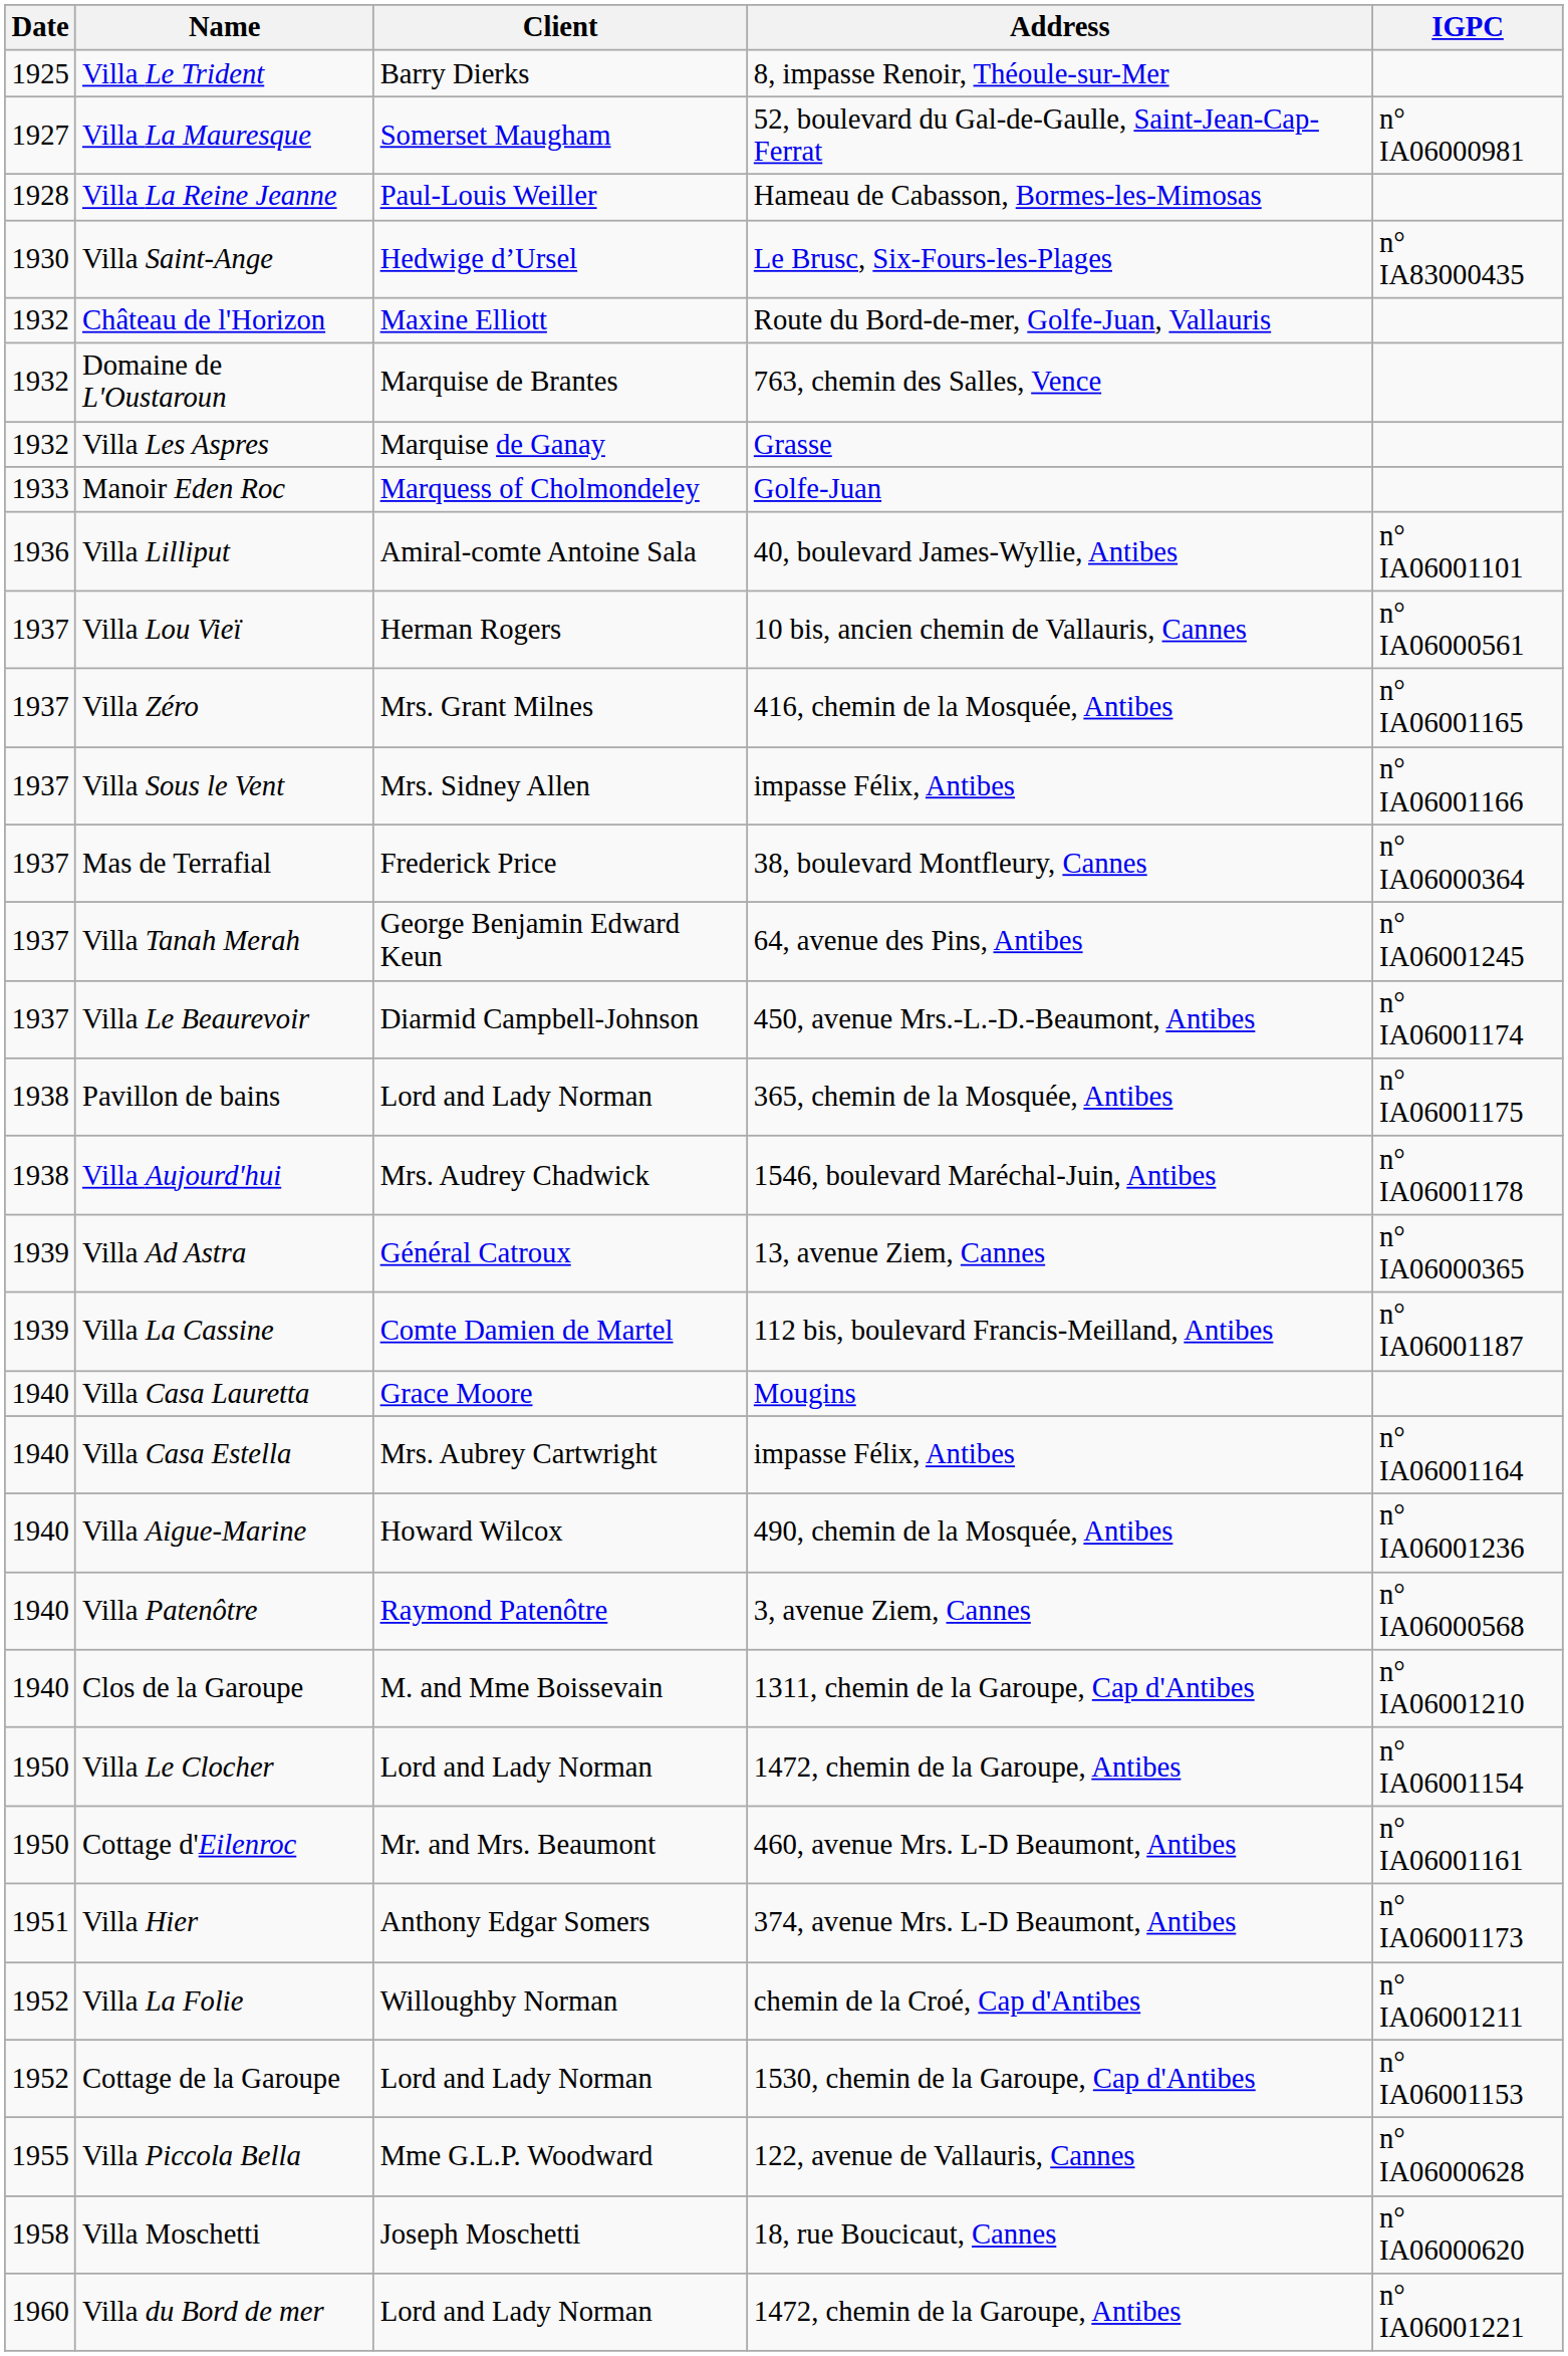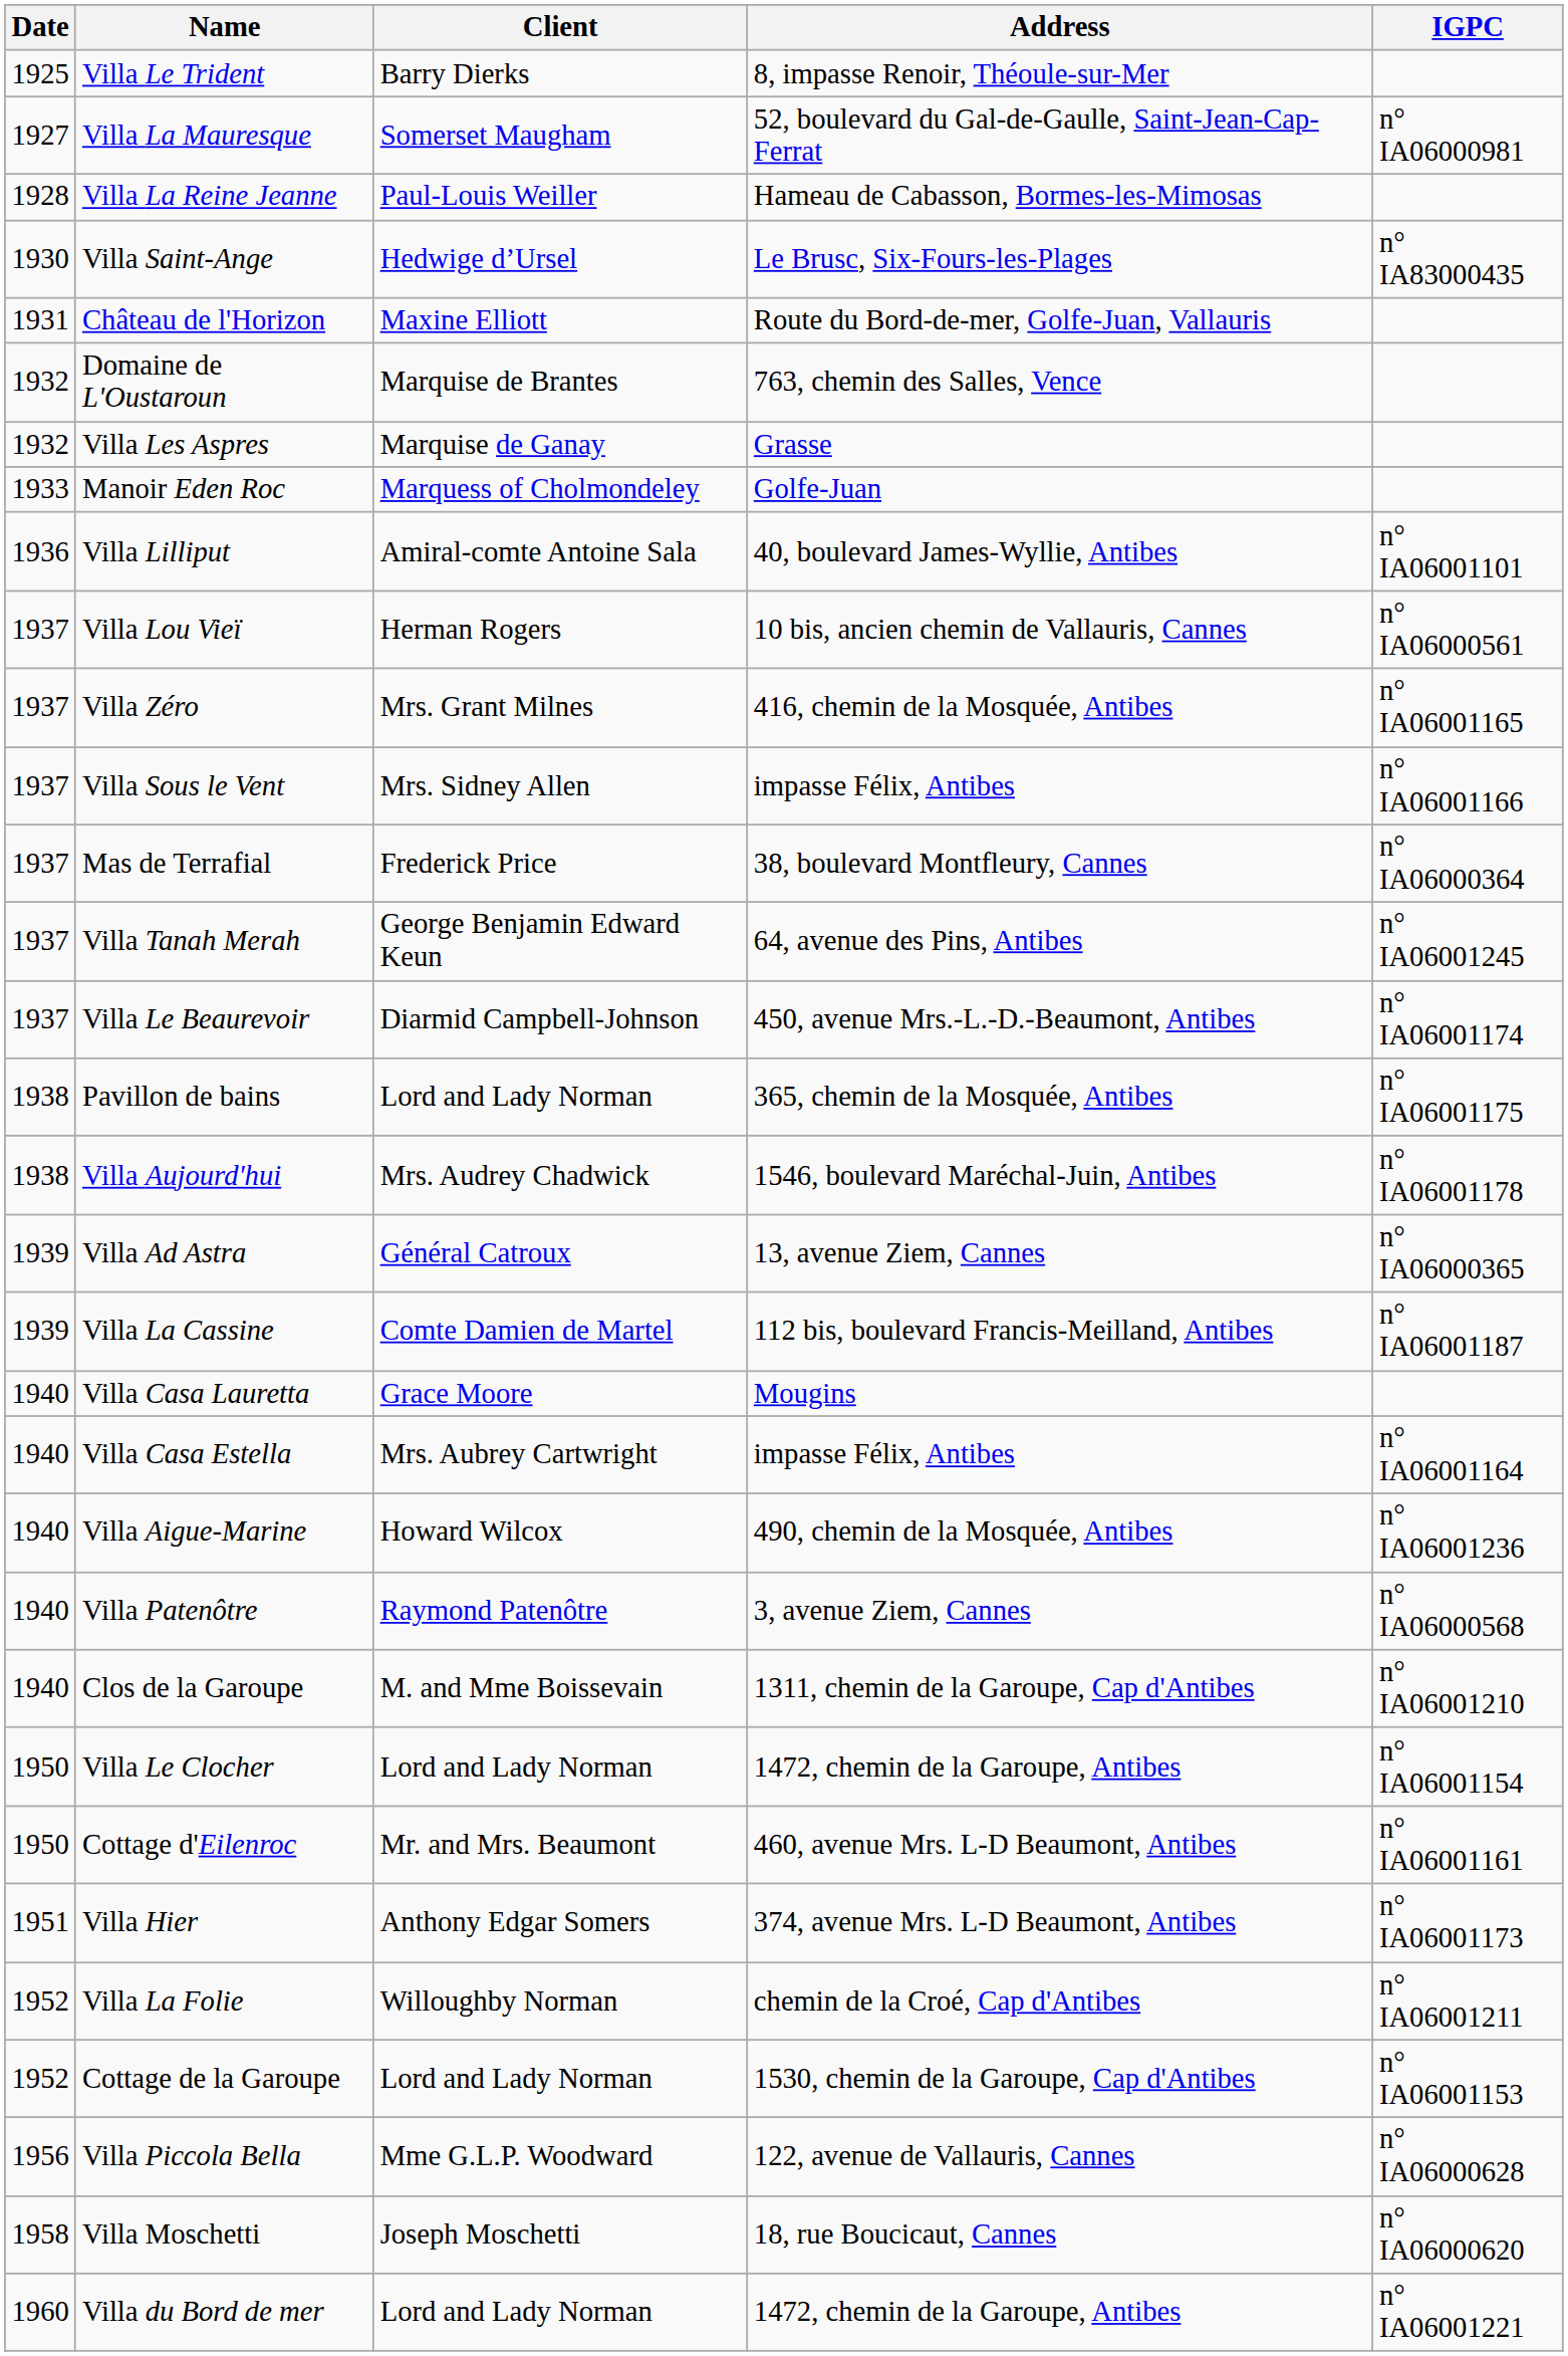 <table class="wikitable">
 <tr>
 <th>Date</th>
 <th>Name</th>
 <th>Client</th>
 <th>Address</th>
 <th><a href='#'>IGPC</a></th>
 </tr>
 <tr>
 <td>1925</td>
 <td><a href='#'>Villa <em>Le Trident</em></a></td>
 <td>Barry Dierks</td>
 <td>8, impasse Renoir, <a href='#'>Théoule-sur-Mer</a></td>
 <td></td>
 </tr>
 <tr>
 <td>1927</td>
 <td><a href='#'>Villa <em>La Mauresque</em></a></td>
 <td><a href='#'>Somerset Maugham</a></td>
 <td>52, boulevard du Gal-de-Gaulle, <a href='#'>Saint-Jean-Cap-Ferrat</a></td>
 <td>n° IA06000981</td>
 </tr>
 <tr>
 <td>1928</td>
 <td><a href='#'>Villa <em>La Reine Jeanne</em></a></td>
 <td><a href='#'>Paul-Louis Weiller</a></td>
 <td>Hameau de Cabasson, <a href='#'>Bormes-les-Mimosas</a></td>
 <td></td>
 </tr>
 <tr>
 <td>1930</td>
 <td>Villa <em>Saint-Ange</em></td>
 <td><a href='#'>Hedwige d’Ursel</a></td>
 <td><a href='#'>Le Brusc</a>, <a href='#'>Six-Fours-les-Plages</a></td>
 <td>n° IA83000435</td>
 </tr>
 <tr>
-<td>1932</td>
+<td>1931</td>
 <td><a href='#'>Château de l'Horizon</a></td>
 <td><a href='#'>Maxine Elliott</a></td>
 <td>Route du Bord-de-mer, <a href='#'>Golfe-Juan</a>, <a href='#'>Vallauris</a></td>
 <td></td>
 </tr>
 <tr>
 <td>1932</td>
 <td>Domaine de <em>L'Oustaroun</em></td>
 <td>Marquise de Brantes</td>
 <td>763, chemin des Salles, <a href='#'>Vence</a></td>
 <td></td>
 </tr>
 <tr>
 <td>1932</td>
 <td>Villa <em>Les Aspres</em></td>
 <td>Marquise <a href='#'>de Ganay</a></td>
 <td><a href='#'>Grasse</a></td>
 <td></td>
 </tr>
 <tr>
 <td>1933</td>
 <td>Manoir <em>Eden Roc</em></td>
 <td><a href='#'>Marquess of Cholmondeley</a></td>
 <td><a href='#'>Golfe-Juan</a></td>
 <td></td>
 </tr>
 <tr>
 <td>1936</td>
 <td>Villa <em>Lilliput</em></td>
 <td>Amiral-comte Antoine Sala</td>
 <td>40, boulevard James-Wyllie, <a href='#'>Antibes</a></td>
 <td>n° IA06001101</td>
 </tr>
 <tr>
 <td>1937</td>
 <td>Villa <em>Lou Vieï</em></td>
 <td>Herman Rogers</td>
 <td>10 bis, ancien chemin de Vallauris, <a href='#'>Cannes</a></td>
 <td>n° IA06000561</td>
 </tr>
 <tr>
 <td>1937</td>
 <td>Villa <em>Zéro</em></td>
 <td>Mrs. Grant Milnes</td>
 <td>416, chemin de la Mosquée, <a href='#'>Antibes</a></td>
 <td>n° IA06001165</td>
 </tr>
 <tr>
 <td>1937</td>
 <td>Villa <em>Sous le Vent</em></td>
 <td>Mrs. Sidney Allen</td>
 <td>impasse Félix, <a href='#'>Antibes</a></td>
 <td>n° IA06001166</td>
 </tr>
 <tr>
 <td>1937</td>
 <td>Mas de Terrafial</td>
 <td>Frederick Price</td>
 <td>38, boulevard Montfleury, <a href='#'>Cannes</a></td>
 <td>n° IA06000364</td>
 </tr>
 <tr>
 <td>1937</td>
 <td>Villa <em>Tanah Merah</em></td>
 <td>George Benjamin Edward Keun</td>
 <td>64, avenue des Pins, <a href='#'>Antibes</a></td>
 <td>n° IA06001245</td>
 </tr>
 <tr>
 <td>1937</td>
 <td>Villa <em>Le Beaurevoir</em></td>
 <td>Diarmid Campbell-Johnson</td>
 <td>450, avenue Mrs.-L.-D.-Beaumont, <a href='#'>Antibes</a></td>
 <td>n° IA06001174</td>
 </tr>
 <tr>
 <td>1938</td>
 <td>Pavillon de bains</td>
 <td>Lord and Lady Norman</td>
 <td>365, chemin de la Mosquée, <a href='#'>Antibes</a></td>
 <td>n° IA06001175</td>
 </tr>
 <tr>
 <td>1938</td>
 <td><a href='#'>Villa <em>Aujourd'hui</em></a></td>
 <td>Mrs. Audrey Chadwick</td>
 <td>1546, boulevard Maréchal-Juin, <a href='#'>Antibes</a></td>
 <td>n° IA06001178</td>
 </tr>
 <tr>
 <td>1939</td>
 <td>Villa <em>Ad Astra</em></td>
 <td><a href='#'>Général Catroux</a></td>
 <td>13, avenue Ziem, <a href='#'>Cannes</a></td>
 <td>n° IA06000365</td>
 </tr>
 <tr>
 <td>1939</td>
 <td>Villa <em>La Cassine</em></td>
 <td><a href='#'>Comte Damien de Martel</a></td>
 <td>112 bis, boulevard Francis-Meilland, <a href='#'>Antibes</a></td>
 <td>n° IA06001187</td>
 </tr>
 <tr>
 <td>1940</td>
 <td>Villa <em>Casa Lauretta</em></td>
 <td><a href='#'>Grace Moore</a></td>
 <td><a href='#'>Mougins</a></td>
 <td></td>
 </tr>
 <tr>
 <td>1940</td>
 <td>Villa <em>Casa Estella</em></td>
 <td>Mrs. Aubrey Cartwright</td>
 <td>impasse Félix, <a href='#'>Antibes</a></td>
 <td>n° IA06001164</td>
 </tr>
 <tr>
 <td>1940</td>
 <td>Villa <em>Aigue-Marine</em></td>
 <td>Howard Wilcox</td>
 <td>490, chemin de la Mosquée, <a href='#'>Antibes</a></td>
 <td>n° IA06001236</td>
 </tr>
 <tr>
 <td>1940</td>
 <td>Villa <em>Patenôtre</em></td>
 <td><a href='#'>Raymond Patenôtre</a></td>
 <td>3, avenue Ziem, <a href='#'>Cannes</a></td>
 <td>n° IA06000568</td>
 </tr>
 <tr>
 <td>1940</td>
 <td>Clos de la Garoupe</td>
 <td>M. and Mme Boissevain</td>
 <td>1311, chemin de la Garoupe, <a href='#'>Cap d'Antibes</a></td>
 <td>n° IA06001210</td>
 </tr>
 <tr>
 <td>1950</td>
 <td>Villa <em>Le Clocher</em></td>
 <td>Lord and Lady Norman</td>
 <td>1472, chemin de la Garoupe, <a href='#'>Antibes</a></td>
 <td>n° IA06001154</td>
 </tr>
 <tr>
 <td>1950</td>
 <td>Cottage d'<a href='#'><em>Eilenroc</em></a></td>
 <td>Mr. and Mrs. Beaumont</td>
 <td>460, avenue Mrs. L-D Beaumont, <a href='#'>Antibes</a></td>
 <td>n° IA06001161 </td>
 </tr>
 <tr>
 <td>1951</td>
 <td>Villa <em>Hier</em></td>
 <td>Anthony Edgar Somers</td>
 <td>374, avenue Mrs. L-D Beaumont, <a href='#'>Antibes</a></td>
 <td>n° IA06001173</td>
 </tr>
 <tr>
 <td>1952</td>
 <td>Villa <em>La Folie</em></td>
 <td>Willoughby Norman</td>
 <td>chemin de la Croé, <a href='#'>Cap d'Antibes</a></td>
 <td>n° IA06001211</td>
 </tr>
 <tr>
 <td>1952</td>
 <td>Cottage de la Garoupe</td>
 <td>Lord and Lady Norman</td>
 <td>1530, chemin de la Garoupe, <a href='#'>Cap d'Antibes</a></td>
 <td>n° IA06001153</td>
 </tr>
 <tr>
-<td>1955</td>
+<td>1956</td>
 <td>Villa <em>Piccola Bella</em></td>
 <td>Mme G.L.P. Woodward</td>
 <td>122, avenue de Vallauris, <a href='#'>Cannes</a></td>
 <td>n° IA06000628</td>
 </tr>
 <tr>
 <td>1958</td>
 <td>Villa Moschetti</td>
 <td>Joseph Moschetti</td>
 <td>18, rue Boucicaut, <a href='#'>Cannes</a></td>
 <td>n° IA06000620</td>
 </tr>
 <tr>
 <td>1960</td>
 <td>Villa <em>du Bord de mer</em></td>
 <td>Lord and Lady Norman</td>
 <td>1472, chemin de la Garoupe, <a href='#'>Antibes</a></td>
 <td>n° IA06001221</td>
 </tr>
 </table>
